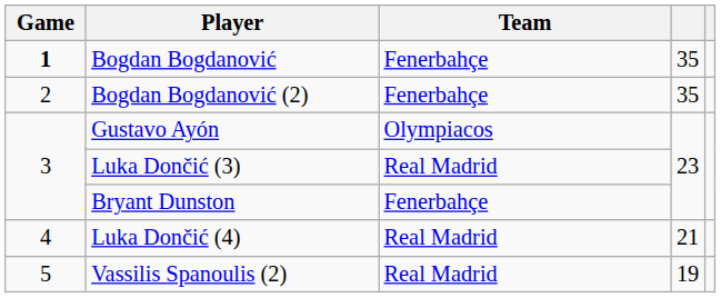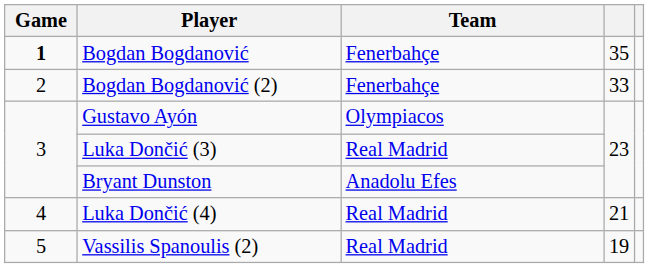 <table class="wikitable sortable" style="text-align: center;">
 <tr>
 <th style="width:50px;">Game</th>
 <th style="width:200px;">Player</th>
 <th style="width:200px;">Team</th>
 <th></th>
 <th></th>
 </tr>
 <tr>
 <td><strong>1</strong></td>
 <td align="left"> <a href='#'>Bogdan Bogdanović</a></td>
 <td align="left"> <a href='#'>Fenerbahçe</a></td>
 <td>35</td>
 <td></td>
 </tr>
 <tr>
 <td>2</td>
 <td align="left"> <a href='#'>Bogdan Bogdanović</a> (2)</td>
 <td align="left"> <a href='#'>Fenerbahçe</a></td>
-<td>35</td>
+<td>33</td>
 <td></td>
 </tr>
 <tr>
 <td rowspan="3">3</td>
 <td align="left"> <a href='#'>Gustavo Ayón</a></td>
 <td align="left"> <a href='#'>Olympiacos</a></td>
 <td rowspan="3">23</td>
 <td rowspan="3"></td>
 </tr>
 <tr>
 <td align="left"> <a href='#'>Luka Dončić</a> (3)</td>
 <td align="left"> <a href='#'>Real Madrid</a></td>
 </tr>
 <tr>
 <td align="left"> <a href='#'>Bryant Dunston</a></td>
-<td align="left"> <a href='#'>Fenerbahçe</a></td>
+<td align="left"> <a href='#'>Anadolu Efes</a></td>
 </tr>
 <tr>
 <td>4</td>
 <td align="left"> <a href='#'>Luka Dončić</a> (4)</td>
 <td align="left"> <a href='#'>Real Madrid</a></td>
 <td>21</td>
 <td></td>
 </tr>
 <tr>
 <td>5</td>
 <td align="left"> <a href='#'>Vassilis Spanoulis</a> (2)</td>
 <td align="left"> <a href='#'>Real Madrid</a></td>
 <td>19</td>
 <td></td>
 </tr>
 </table>
